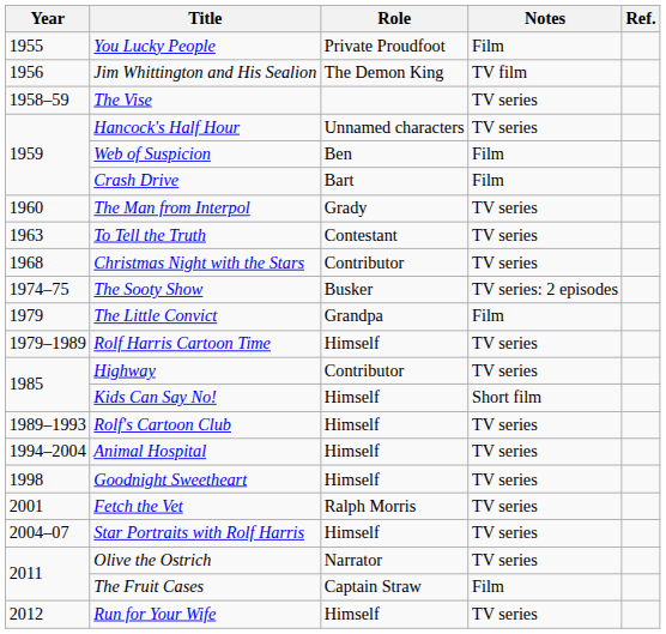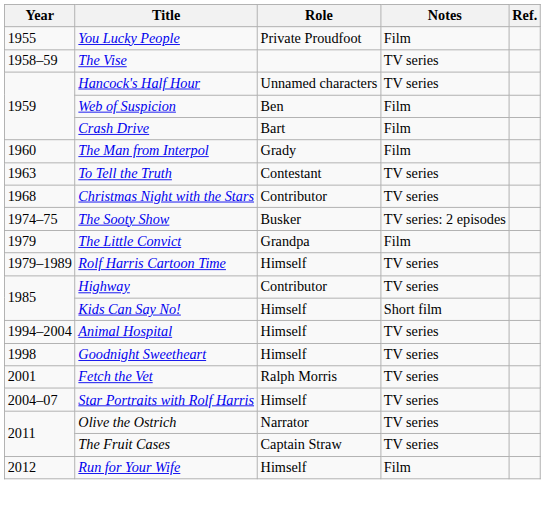 <table class="wikitable sortable">
 <tr>
 <th>Year</th>
 <th>Title</th>
 <th>Role</th>
 <th class="unsortable">Notes</th>
 <th>Ref.</th>
 </tr>
 <tr>
 <td>1955</td>
 <td><em><a href='#'>You Lucky People</a></em></td>
 <td>Private Proudfoot</td>
 <td>Film</td>
-<td></td>
-</tr>
-<tr>
-<td>1956</td>
-<td><em>Jim Whittington and His Sealion</em></td>
-<td>The Demon King</td>
-<td>TV film</td>
 <td></td>
 </tr>
 <tr>
 <td>1958–59</td>
 <td><em><a href='#'>The Vise</a></em></td>
 <td></td>
 <td>TV series</td>
 <td></td>
 </tr>
 <tr>
 <td rowspan="3">1959</td>
 <td><em><a href='#'>Hancock's Half Hour</a></em></td>
 <td>Unnamed characters</td>
 <td>TV series</td>
 <td></td>
 </tr>
 <tr>
 <td><em><a href='#'>Web of Suspicion</a></em></td>
 <td>Ben</td>
 <td>Film</td>
 <td></td>
 </tr>
 <tr>
 <td><em><a href='#'>Crash Drive</a></em></td>
 <td>Bart</td>
 <td>Film</td>
 <td></td>
 </tr>
 <tr>
 <td>1960</td>
 <td><em><a href='#'>The Man from Interpol</a></em></td>
 <td>Grady</td>
-<td>TV series</td>
+<td>Film</td>
 <td></td>
 </tr>
 <tr>
 <td>1963</td>
 <td><em><a href='#'>To Tell the Truth</a></em></td>
 <td>Contestant</td>
 <td>TV series</td>
 <td></td>
 </tr>
 <tr>
 <td>1968</td>
 <td><em><a href='#'>Christmas Night with the Stars</a></em></td>
 <td>Contributor</td>
 <td>TV series</td>
 <td></td>
 </tr>
 <tr>
 <td>1974–75</td>
 <td><em><a href='#'>The Sooty Show</a></em></td>
 <td>Busker</td>
 <td>TV series: 2 episodes</td>
 <td></td>
 </tr>
 <tr>
 <td>1979</td>
 <td><em><a href='#'>The Little Convict</a></em></td>
 <td>Grandpa</td>
 <td>Film</td>
 <td></td>
 </tr>
 <tr>
 <td>1979–1989</td>
 <td><em><a href='#'>Rolf Harris Cartoon Time</a></em></td>
 <td>Himself</td>
 <td>TV series</td>
 <td></td>
 </tr>
 <tr>
 <td rowspan="2">1985</td>
 <td><em><a href='#'>Highway</a></em></td>
 <td>Contributor</td>
 <td>TV series</td>
 <td></td>
 </tr>
 <tr>
 <td><em><a href='#'>Kids Can Say No!</a></em></td>
 <td>Himself</td>
 <td>Short film</td>
 <td></td>
 </tr>
 <tr>
-<td>1989–1993</td>
-<td><em><a href='#'>Rolf's Cartoon Club</a></em></td>
-<td>Himself</td>
-<td>TV series</td>
-<td></td>
-</tr>
-<tr>
 <td>1994–2004</td>
 <td><em><a href='#'>Animal Hospital</a></em></td>
 <td>Himself</td>
 <td>TV series</td>
 <td></td>
 </tr>
 <tr>
 <td>1998</td>
 <td><em><a href='#'>Goodnight Sweetheart</a></em></td>
 <td>Himself</td>
 <td>TV series</td>
 <td></td>
 </tr>
 <tr>
 <td>2001</td>
 <td><em><a href='#'>Fetch the Vet</a></em></td>
 <td>Ralph Morris</td>
 <td>TV series</td>
 <td></td>
 </tr>
 <tr>
 <td>2004–07</td>
 <td><em><a href='#'>Star Portraits with Rolf Harris</a></em></td>
 <td>Himself</td>
 <td>TV series</td>
 <td></td>
 </tr>
 <tr>
 <td rowspan="2">2011</td>
 <td><em>Olive the Ostrich</em></td>
 <td>Narrator</td>
 <td>TV series</td>
 <td></td>
 </tr>
 <tr>
 <td><em>The Fruit Cases</em></td>
 <td>Captain Straw</td>
-<td>Film</td>
+<td>TV series</td>
 <td></td>
 </tr>
 <tr>
 <td>2012</td>
 <td><em><a href='#'>Run for Your Wife</a></em></td>
 <td>Himself</td>
-<td>TV series</td>
+<td>Film</td>
 <td></td>
 </tr>
 </table>
